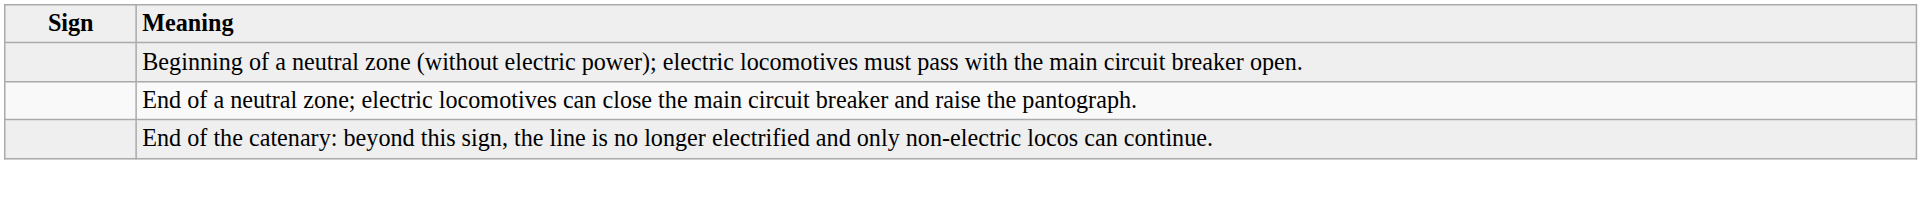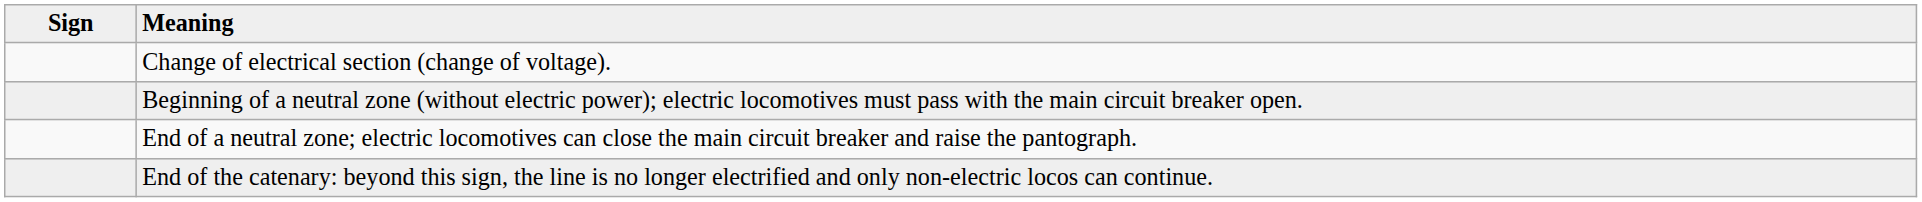 <table class="wikitable" width="80%">
 <tr style="background:#EFEFEF">
 <td style="width:80px;text-align:center;"><strong>Sign</strong></td>
 <td><strong>Meaning</strong></td>
+</tr>
+<tr ---->
+<td style="text-align:center"></td>
+<td>Change of electrical section (change of voltage).</td>
 </tr>
 <tr style="background:#EFEFEF">
 <td style="text-align:center"></td>
 <td>Beginning of a neutral zone (without electric power); electric locomotives must pass with the main circuit breaker open.</td>
 </tr>
 <tr ---->
 <td style="text-align:center"></td>
 <td>End of a neutral zone; electric locomotives can close the main circuit breaker and raise the pantograph.</td>
 </tr>
 <tr style="background:#EFEFEF">
 <td style="text-align:center"></td>
 <td>End of the catenary: beyond this sign, the line is no longer electrified and only non-electric locos can continue.</td>
 </tr>
 </table>
